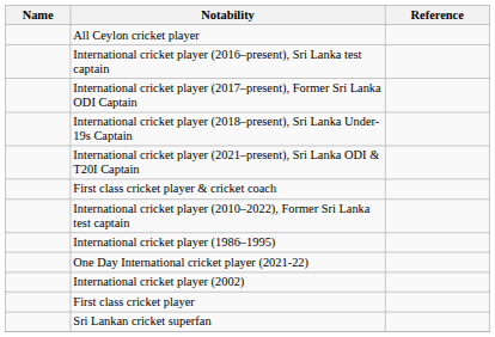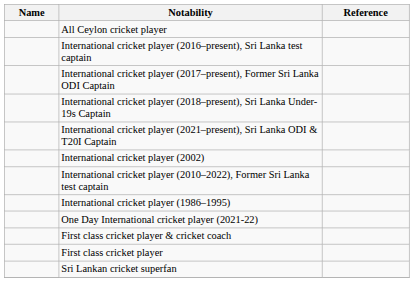 <table class="wikitable sortable" style="width:100%">
 <tr>
 <th style="width:*;">Name</th>
 <th style="width:65%;" class="unsortable">Notability</th>
 <th style="width:*;" class="unsortable">Reference</th>
 </tr>
 <tr>
 <td></td>
 <td>All Ceylon cricket player</td>
 <td style="text-align:center;"></td>
 </tr>
 <tr>
 <td></td>
 <td>International cricket player (2016–present), Sri Lanka test captain</td>
 <td style="text-align:center;"></td>
 </tr>
 <tr>
 <td></td>
 <td>International cricket player (2017–present), Former Sri Lanka ODI Captain</td>
 <td style="text-align:center;"></td>
 </tr>
 <tr>
 <td></td>
 <td>International cricket player (2018–present), Sri Lanka Under-19s Captain</td>
 <td style="text-align:center;"></td>
 </tr>
 <tr>
 <td></td>
 <td>International cricket player (2021–present), Sri Lanka ODI & T20I Captain</td>
 <td style="text-align:center;"></td>
 </tr>
 <tr>
 <td></td>
-<td>First class cricket player & cricket coach</td>
+<td>International cricket player (2002)</td>
 <td style="text-align:center;"></td>
 </tr>
 <tr>
 <td></td>
 <td>International cricket player (2010–2022), Former Sri Lanka test captain</td>
 <td style="text-align:center;"></td>
 </tr>
 <tr>
 <td></td>
 <td>International cricket player (1986–1995)</td>
 <td style="text-align:center;"></td>
 </tr>
 <tr>
 <td></td>
 <td>One Day International cricket player (2021-22)</td>
 <td style="text-align:center;"></td>
 </tr>
 <tr>
 <td></td>
-<td>International cricket player (2002)</td>
+<td>First class cricket player & cricket coach</td>
 <td style="text-align:center;"></td>
 </tr>
 <tr>
 <td></td>
 <td>First class cricket player</td>
 <td style="text-align:center;"></td>
 </tr>
 <tr>
 <td></td>
 <td>Sri Lankan cricket superfan</td>
 <td style="text-align:center;"></td>
 </tr>
 <tr>
 </tr>
 </table>
